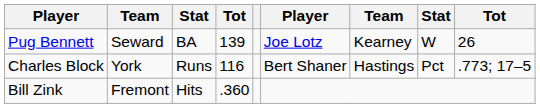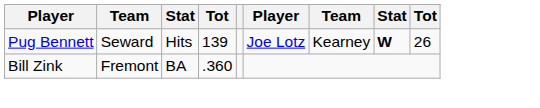 <table class="wikitable">
 <tr>
 <th>Player</th>
 <th>Team</th>
 <th>Stat</th>
 <th>Tot</th>
 <th></th>
 <th>Player</th>
 <th>Team</th>
 <th>Stat</th>
 <th>Tot</th>
 </tr>
 <tr>
 <td><a href='#'>Pug Bennett</a></td>
 <td>Seward</td>
-<td>BA</td>
+<td>Hits</td>
 <td>139</td>
 <td></td>
 <td><a href='#'>Joe Lotz</a></td>
 <td>Kearney</td>
-<td>W</td>
+<td><strong>W</strong></td>
 <td>26</td>
-</tr>
-<tr>
-<td>Charles Block</td>
-<td>York</td>
-<td>Runs</td>
-<td>116</td>
-<td></td>
-<td>Bert Shaner</td>
-<td>Hastings</td>
-<td>Pct</td>
-<td>.773; 17–5</td>
 </tr>
 <tr>
 <td>Bill Zink</td>
 <td>Fremont</td>
-<td>Hits</td>
+<td>BA</td>
 <td>.360</td>
 <td></td>
 </tr>
 </table>
